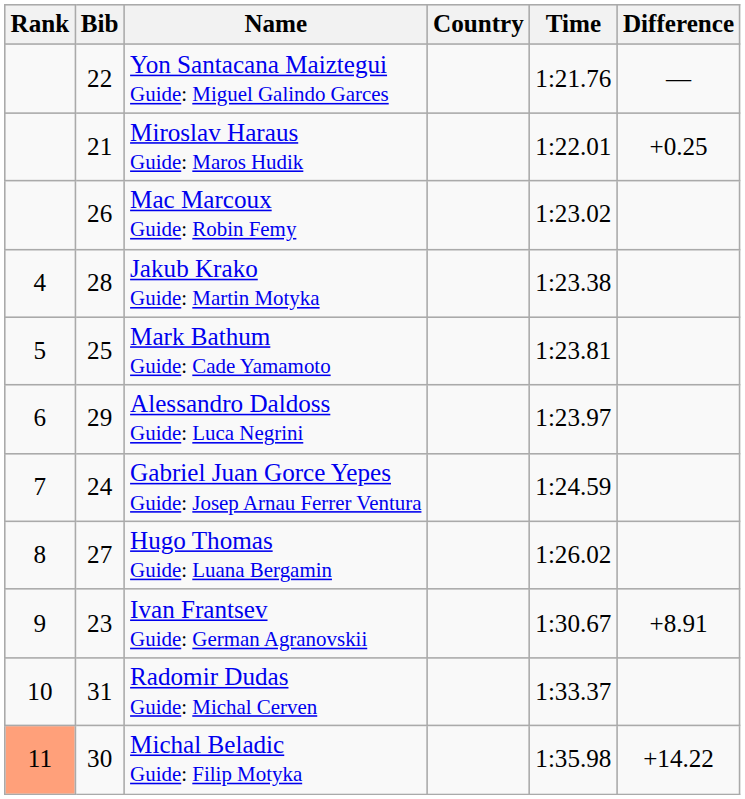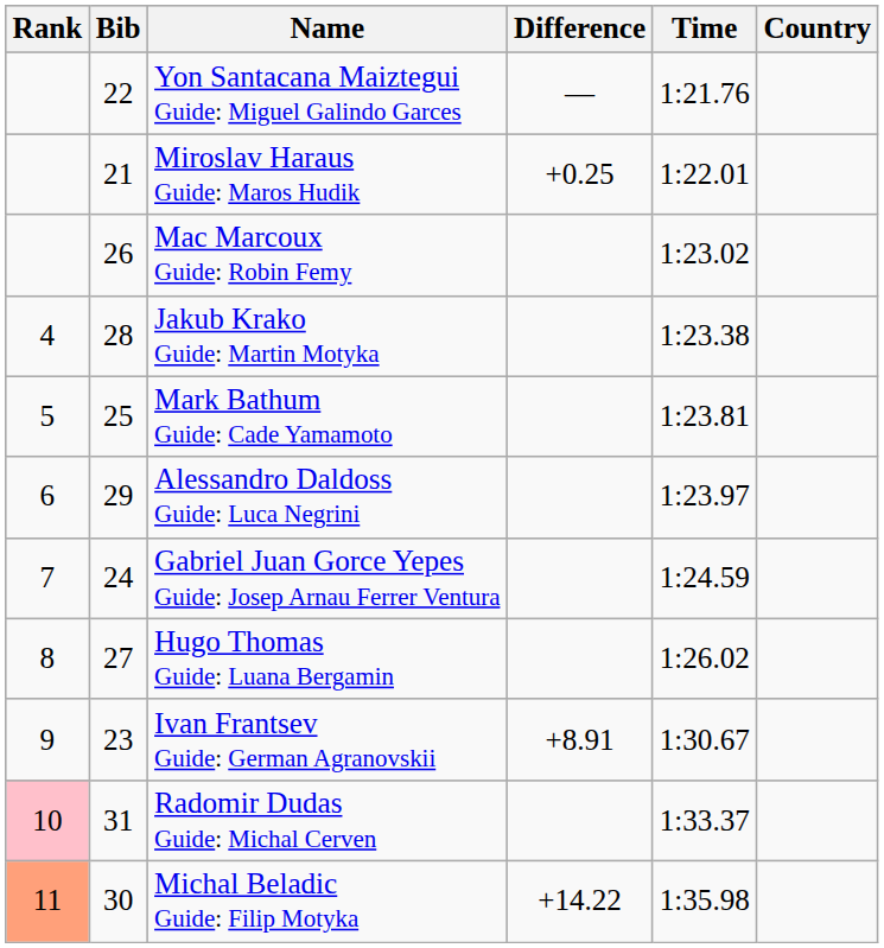 <table class="wikitable sortable" style="text-align:center">
 <tr>
 <th>Rank</th>
 <th>Bib</th>
 <th>Name</th>
+<th>Difference</th>
+<th>Time</th>
 <th>Country</th>
-<th>Time</th>
-<th>Difference</th>
 </tr>
 <tr>
 <td></td>
 <td>22</td>
 <td align="left"><a href='#'>Yon Santacana Maiztegui</a><br><small><a href='#'>Guide</a>: <a href='#'>Miguel Galindo Garces</a></small></td>
+<td>—</td>
+<td>1:21.76</td>
 <td align="left"></td>
-<td>1:21.76</td>
-<td>—</td>
 </tr>
 <tr>
 <td></td>
 <td>21</td>
 <td align="left"><a href='#'>Miroslav Haraus</a><br><small><a href='#'>Guide</a>: <a href='#'>Maros Hudik</a></small></td>
+<td>+0.25</td>
+<td>1:22.01</td>
 <td align="left"></td>
-<td>1:22.01</td>
-<td>+0.25</td>
 </tr>
 <tr>
 <td></td>
 <td>26</td>
 <td align="left"><a href='#'>Mac Marcoux</a><br><small><a href='#'>Guide</a>: <a href='#'>Robin Femy</a></small></td>
+<td></td>
+<td>1:23.02</td>
 <td align="left"></td>
-<td>1:23.02</td>
-<td></td>
 </tr>
 <tr>
 <td>4</td>
 <td>28</td>
 <td align="left"><a href='#'>Jakub Krako</a><br><small><a href='#'>Guide</a>: <a href='#'>Martin Motyka</a></small></td>
+<td></td>
+<td>1:23.38</td>
 <td align="left"></td>
-<td>1:23.38</td>
-<td></td>
 </tr>
 <tr>
 <td>5</td>
 <td>25</td>
 <td align="left"><a href='#'>Mark Bathum</a><br><small><a href='#'>Guide</a>: <a href='#'>Cade Yamamoto</a></small></td>
+<td></td>
+<td>1:23.81</td>
 <td align="left"></td>
-<td>1:23.81</td>
-<td></td>
 </tr>
 <tr>
 <td>6</td>
 <td>29</td>
 <td align="left"><a href='#'>Alessandro Daldoss</a><br><small><a href='#'>Guide</a>: <a href='#'>Luca Negrini</a></small></td>
+<td></td>
+<td>1:23.97</td>
 <td align="left"></td>
-<td>1:23.97</td>
-<td></td>
 </tr>
 <tr>
 <td>7</td>
 <td>24</td>
 <td align="left"><a href='#'>Gabriel Juan Gorce Yepes</a><br><small><a href='#'>Guide</a>: <a href='#'>Josep Arnau Ferrer Ventura</a></small></td>
+<td></td>
+<td>1:24.59</td>
 <td align="left"></td>
-<td>1:24.59</td>
-<td></td>
 </tr>
 <tr>
 <td>8</td>
 <td>27</td>
 <td align="left"><a href='#'>Hugo Thomas</a><br><small><a href='#'>Guide</a>: <a href='#'>Luana Bergamin</a></small></td>
+<td></td>
+<td>1:26.02</td>
 <td align="left"></td>
-<td>1:26.02</td>
-<td></td>
 </tr>
 <tr>
 <td>9</td>
 <td>23</td>
 <td align="left"><a href='#'>Ivan Frantsev</a><br><small><a href='#'>Guide</a>: <a href='#'>German Agranovskii</a></small></td>
+<td>+8.91</td>
+<td>1:30.67</td>
 <td align="left"></td>
-<td>1:30.67</td>
-<td>+8.91</td>
 </tr>
 <tr>
-<td>10</td>
+<td style="background: pink;">10</td>
 <td>31</td>
 <td align="left"><a href='#'>Radomir Dudas</a><br><small><a href='#'>Guide</a>: <a href='#'>Michal Cerven</a></small></td>
+<td></td>
+<td>1:33.37</td>
 <td align="left"></td>
-<td>1:33.37</td>
-<td></td>
 </tr>
 <tr>
 <td style="background: lightsalmon;">11</td>
 <td>30</td>
 <td align="left"><a href='#'>Michal Beladic</a><br><small><a href='#'>Guide</a>: <a href='#'>Filip Motyka</a></small></td>
+<td>+14.22</td>
+<td>1:35.98</td>
 <td align="left"></td>
-<td>1:35.98</td>
-<td>+14.22</td>
 </tr>
 </table>
